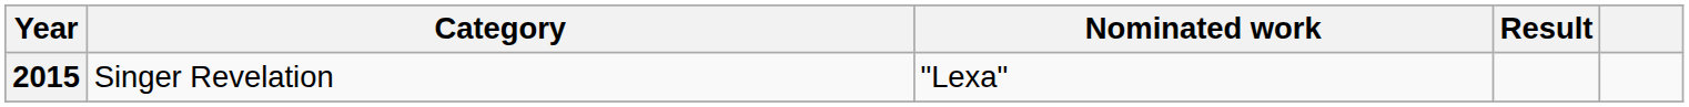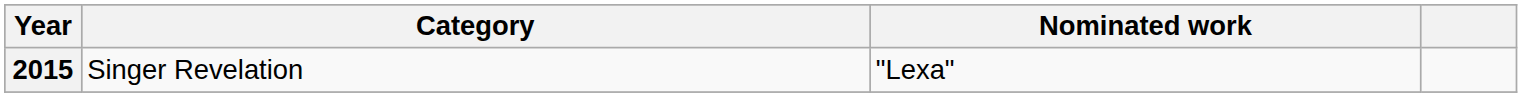 <table class="wikitable plainrowheaders" style="width:70%;">
 <tr>
 <th scope="col" style="width:4%;">Year</th>
 <th scope="col" style="width:50%;">Category</th>
 <th scope="col" style="width:35%;">Nominated work</th>
-<th scope="col" style="width:6%;">Result</th>
 <th scope="col" style="width:6%;"></th>
 </tr>
 <tr>
 <th scope="row">2015</th>
 <td>Singer Revelation</td>
 <td>"Lexa"</td>
-<td></td>
 <td style="text-align:center;"></td>
 </tr>
 </table>
